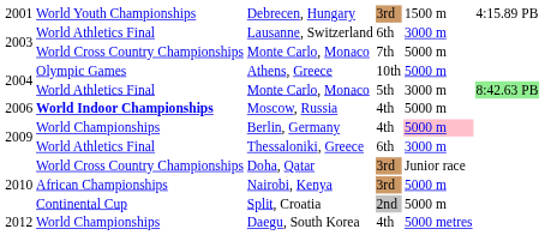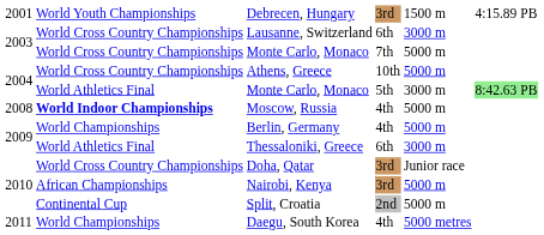 <table>
 <tr>
 <td>2001</td>
 <td><a href='#'>World Youth Championships</a></td>
 <td><a href='#'>Debrecen</a>, <a href='#'>Hungary</a></td>
 <td bgcolor="cc9966">3rd</td>
 <td>1500 m</td>
 <td>4:15.89 PB</td>
 </tr>
 <tr>
 <td rowspan=2>2003</td>
-<td><a href='#'>World Athletics Final</a></td>
+<td><a href='#'>World Cross Country Championships</a></td>
 <td><a href='#'>Lausanne</a>, Switzerland</td>
 <td>6th</td>
 <td><a href='#'>3000 m</a></td>
 </tr>
 <tr>
 <td><a href='#'>World Cross Country Championships</a></td>
 <td><a href='#'>Monte Carlo</a>, <a href='#'>Monaco</a></td>
 <td>7th</td>
 <td>5000 m</td>
 </tr>
 <tr>
 <td rowspan=2>2004</td>
-<td><a href='#'>Olympic Games</a></td>
+<td><a href='#'>World Cross Country Championships</a></td>
 <td><a href='#'>Athens</a>, <a href='#'>Greece</a></td>
 <td>10th</td>
 <td><a href='#'>5000 m</a></td>
 </tr>
 <tr>
 <td><a href='#'>World Athletics Final</a></td>
 <td><a href='#'>Monte Carlo</a>, <a href='#'>Monaco</a></td>
 <td>5th</td>
 <td>3000 m</td>
 <td style="background: lightgreen;">8:42.63 PB</td>
 </tr>
 <tr>
-<td>2006</td>
+<td>2008</td>
 <td><strong><a href='#'>World Indoor Championships</a></strong></td>
 <td><a href='#'>Moscow</a>, <a href='#'>Russia</a></td>
 <td>4th</td>
 <td>5000 m</td>
 </tr>
 <tr>
 <td rowspan=2>2009</td>
 <td><a href='#'>World Championships</a></td>
 <td><a href='#'>Berlin</a>, <a href='#'>Germany</a></td>
 <td>4th</td>
-<td style="background: pink;"><a href='#'>5000 m</a></td>
+<td><a href='#'>5000 m</a></td>
 </tr>
 <tr>
 <td><a href='#'>World Athletics Final</a></td>
 <td><a href='#'>Thessaloniki</a>, <a href='#'>Greece</a></td>
 <td>6th</td>
 <td><a href='#'>3000 m</a></td>
 </tr>
 <tr>
 <td rowspan=3>2010</td>
 <td><a href='#'>World Cross Country Championships</a></td>
 <td><a href='#'>Doha</a>, <a href='#'>Qatar</a></td>
 <td bgcolor="cc9966">3rd</td>
 <td>Junior race</td>
 </tr>
 <tr>
 <td><a href='#'>African Championships</a></td>
 <td><a href='#'>Nairobi</a>, <a href='#'>Kenya</a></td>
 <td bgcolor="cc9966">3rd</td>
 <td><a href='#'>5000 m</a></td>
 </tr>
 <tr>
 <td><a href='#'>Continental Cup</a></td>
 <td><a href='#'>Split</a>, Croatia</td>
 <td bgcolor=silver>2nd</td>
 <td>5000 m</td>
 </tr>
 <tr>
-<td>2012</td>
+<td>2011</td>
 <td><a href='#'>World Championships</a></td>
 <td><a href='#'>Daegu</a>, South Korea</td>
 <td>4th</td>
 <td><a href='#'>5000 metres</a></td>
 </tr>
 </table>
